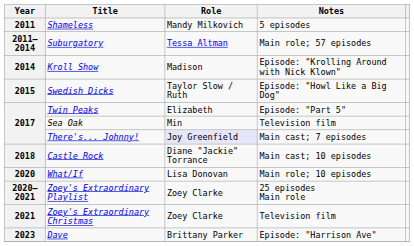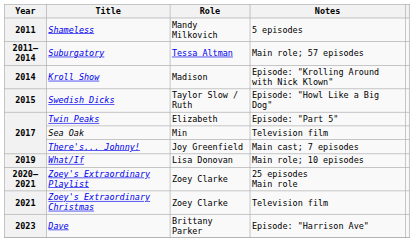 <table class="wikitable plainrowheaders sortable" style="margin-right: 0;">
 <tr>
 <th scope="col">Year</th>
 <th scope="col">Title</th>
 <th scope="col">Role</th>
 <th scope="col">Notes</th>
 <th scope="col" class="unsortable"></th>
 </tr>
 <tr>
 <th scope="row">2011</th>
 <td><a href='#'><em>Shameless</em></a></td>
 <td>Mandy Milkovich</td>
 <td>5 episodes</td>
 <td style="text-align:center;"></td>
 </tr>
 <tr>
 <th scope="row">2011–2014</th>
 <td><em><a href='#'>Suburgatory</a></em></td>
 <td><a href='#'>Tessa Altman</a></td>
 <td>Main role; 57 episodes</td>
 <td style="text-align:center;"></td>
 </tr>
 <tr>
 <th scope="row">2014</th>
 <td><em><a href='#'>Kroll Show</a></em></td>
 <td>Madison</td>
 <td>Episode: "Krolling Around with Nick Klown"</td>
 <td style="text-align:center;"></td>
 </tr>
 <tr>
 <th scope="row">2015</th>
 <td><em><a href='#'>Swedish Dicks</a></em></td>
 <td>Taylor Slow / Ruth</td>
 <td>Episode: "Howl Like a Big Dog"</td>
 <td style="text-align:center;"></td>
 </tr>
 <tr>
 <th rowspan="3" scope="row">2017</th>
 <td><em><a href='#'>Twin Peaks</a></em></td>
 <td>Elizabeth</td>
 <td>Episode: "Part 5"</td>
 <td style="text-align:center;"></td>
 </tr>
 <tr>
 <td><em>Sea Oak</em></td>
 <td>Min</td>
 <td>Television film</td>
 <td style="text-align:center;"></td>
 </tr>
 <tr>
 <td><em><a href='#'>There's... Johnny!</a></em></td>
-<td style="background: lavender;">Joy Greenfield</td>
+<td>Joy Greenfield</td>
 <td>Main cast; 7 episodes</td>
 <td style="text-align:center;"></td>
 </tr>
 <tr>
-<th scope="row">2018</th>
-<td><em><a href='#'>Castle Rock</a></em></td>
-<td>Diane "Jackie" Torrance</td>
-<td>Main cast; 10 episodes</td>
-<td style="text-align:center;"></td>
-</tr>
-<tr>
-<th scope="row">2020</th>
+<th scope="row">2019</th>
 <td><em><a href='#'>What/If</a></em></td>
 <td>Lisa Donovan</td>
 <td>Main role; 10 episodes</td>
 <td style="text-align:center;"></td>
 </tr>
 <tr>
 <th scope="row">2020–2021</th>
 <td><em><a href='#'>Zoey's Extraordinary Playlist</a></em></td>
 <td>Zoey Clarke</td>
 <td>25 episodes<br>Main role</td>
 <td style="text-align:center;"></td>
 </tr>
 <tr>
 <th scope="row">2021</th>
 <td><em><a href='#'>Zoey's Extraordinary Christmas</a></em></td>
 <td>Zoey Clarke</td>
 <td>Television film</td>
 <td style="text-align:center;"></td>
 </tr>
 <tr>
 <th scope="row">2023</th>
 <td><em><a href='#'>Dave</a></em></td>
 <td>Brittany Parker</td>
 <td>Episode: "Harrison Ave"</td>
 <td style="text-align:center;"></td>
 </tr>
 <tr>
 </tr>
 </table>
